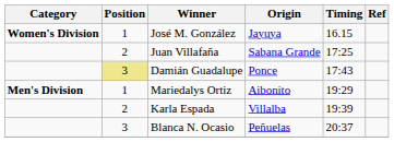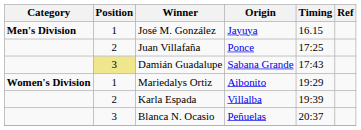 <table class="wikitable">
 <tr>
 <th>Category</th>
 <th>Position</th>
 <th>Winner</th>
 <th>Origin</th>
 <th>Timing</th>
 <th>Ref</th>
 </tr>
 <tr>
-<td><strong>Women's Division</strong></td>
+<td><strong>Men's Division</strong></td>
 <td style="text-align:center;">1</td>
 <td>José M. González</td>
 <td><a href='#'>Jayuya</a></td>
 <td>16.15</td>
 <td></td>
 </tr>
 <tr>
 <td></td>
 <td style="text-align:center;">2</td>
 <td>Juan Villafaña</td>
-<td><a href='#'>Sabana Grande</a></td>
+<td><a href='#'>Ponce</a></td>
 <td>17:25</td>
 <td></td>
 </tr>
 <tr>
 <td></td>
 <td style="background: khaki; text-align:center;">3</td>
 <td>Damián Guadalupe</td>
-<td><a href='#'>Ponce</a></td>
+<td><a href='#'>Sabana Grande</a></td>
 <td>17:43</td>
 <td></td>
 </tr>
 <tr>
-<td><strong>Men's Division</strong></td>
+<td><strong>Women's Division</strong></td>
 <td style="text-align:center;">1</td>
 <td>Mariedalys Ortiz</td>
 <td><a href='#'>Aibonito</a></td>
 <td>19:29</td>
 <td></td>
 </tr>
 <tr>
 <td></td>
 <td style="text-align:center;">2</td>
 <td>Karla Espada</td>
 <td><a href='#'>Villalba</a></td>
 <td>19:39</td>
 <td></td>
 </tr>
 <tr>
 <td></td>
 <td style="text-align:center;">3</td>
 <td>Blanca N. Ocasio</td>
 <td><a href='#'>Peñuelas</a></td>
 <td>20:37</td>
 <td></td>
 </tr>
 <tr>
 </tr>
 </table>
